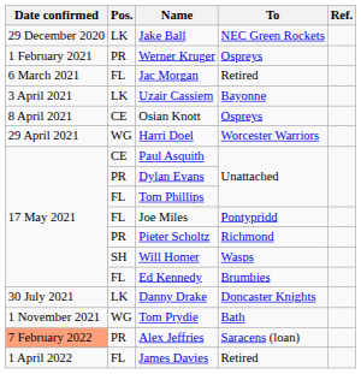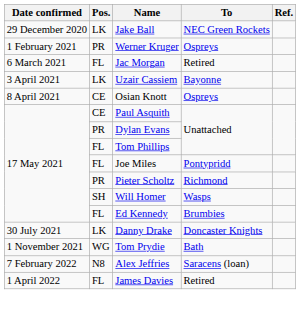 <table class="wikitable">
 <tr>
 <th>Date confirmed</th>
 <th>Pos.</th>
 <th>Name</th>
 <th>To</th>
 <th>Ref.</th>
 </tr>
 <tr>
 <td>29 December 2020</td>
 <td>LK</td>
 <td> <a href='#'>Jake Ball</a></td>
 <td> <a href='#'>NEC Green Rockets</a></td>
 <td></td>
 </tr>
 <tr>
 <td>1 February 2021</td>
 <td>PR</td>
 <td> <a href='#'>Werner Kruger</a></td>
 <td> <a href='#'>Ospreys</a></td>
 <td></td>
 </tr>
 <tr>
 <td>6 March 2021</td>
 <td>FL</td>
 <td> <a href='#'>Jac Morgan</a></td>
 <td>Retired</td>
 <td></td>
 </tr>
 <tr>
 <td>3 April 2021</td>
 <td>LK</td>
 <td> <a href='#'>Uzair Cassiem</a></td>
 <td> <a href='#'>Bayonne</a></td>
 <td></td>
 </tr>
 <tr>
 <td>8 April 2021</td>
 <td>CE</td>
 <td> Osian Knott</td>
 <td> <a href='#'>Ospreys</a></td>
-<td></td>
-</tr>
-<tr>
-<td>29 April 2021</td>
-<td>WG</td>
-<td> <a href='#'>Harri Doel</a></td>
-<td> <a href='#'>Worcester Warriors</a></td>
 <td></td>
 </tr>
 <tr>
 <td rowspan="7">17 May 2021</td>
 <td>CE</td>
 <td> <a href='#'>Paul Asquith</a></td>
 <td rowspan="3">Unattached</td>
 <td rowspan="3"></td>
 </tr>
 <tr>
 <td>PR</td>
 <td> <a href='#'>Dylan Evans</a></td>
 </tr>
 <tr>
 <td>FL</td>
 <td> <a href='#'>Tom Phillips</a></td>
 </tr>
 <tr>
 <td>FL</td>
 <td> Joe Miles</td>
 <td> <a href='#'>Pontypridd</a></td>
 </tr>
 <tr>
 <td>PR</td>
 <td> <a href='#'>Pieter Scholtz</a></td>
 <td> <a href='#'>Richmond</a></td>
 <td></td>
 </tr>
 <tr>
 <td>SH</td>
 <td> <a href='#'>Will Homer</a></td>
 <td> <a href='#'>Wasps</a></td>
 <td></td>
 </tr>
 <tr>
 <td>FL</td>
 <td> <a href='#'>Ed Kennedy</a></td>
 <td> <a href='#'>Brumbies</a></td>
 <td></td>
 </tr>
 <tr>
 <td>30 July 2021</td>
 <td>LK</td>
 <td> <a href='#'>Danny Drake</a></td>
 <td> <a href='#'>Doncaster Knights</a></td>
 <td></td>
 </tr>
 <tr>
 <td>1 November 2021</td>
 <td>WG</td>
 <td> <a href='#'>Tom Prydie</a></td>
 <td> <a href='#'>Bath</a></td>
 <td></td>
 </tr>
 <tr>
-<td style="background: lightsalmon;">7 February 2022</td>
-<td>PR</td>
+<td>7 February 2022</td>
+<td>N8</td>
 <td> <a href='#'>Alex Jeffries</a></td>
 <td> <a href='#'>Saracens</a> (loan)</td>
 <td></td>
 </tr>
 <tr>
 <td>1 April 2022</td>
 <td>FL</td>
 <td> <a href='#'>James Davies</a></td>
 <td>Retired</td>
 <td></td>
 </tr>
 </table>
